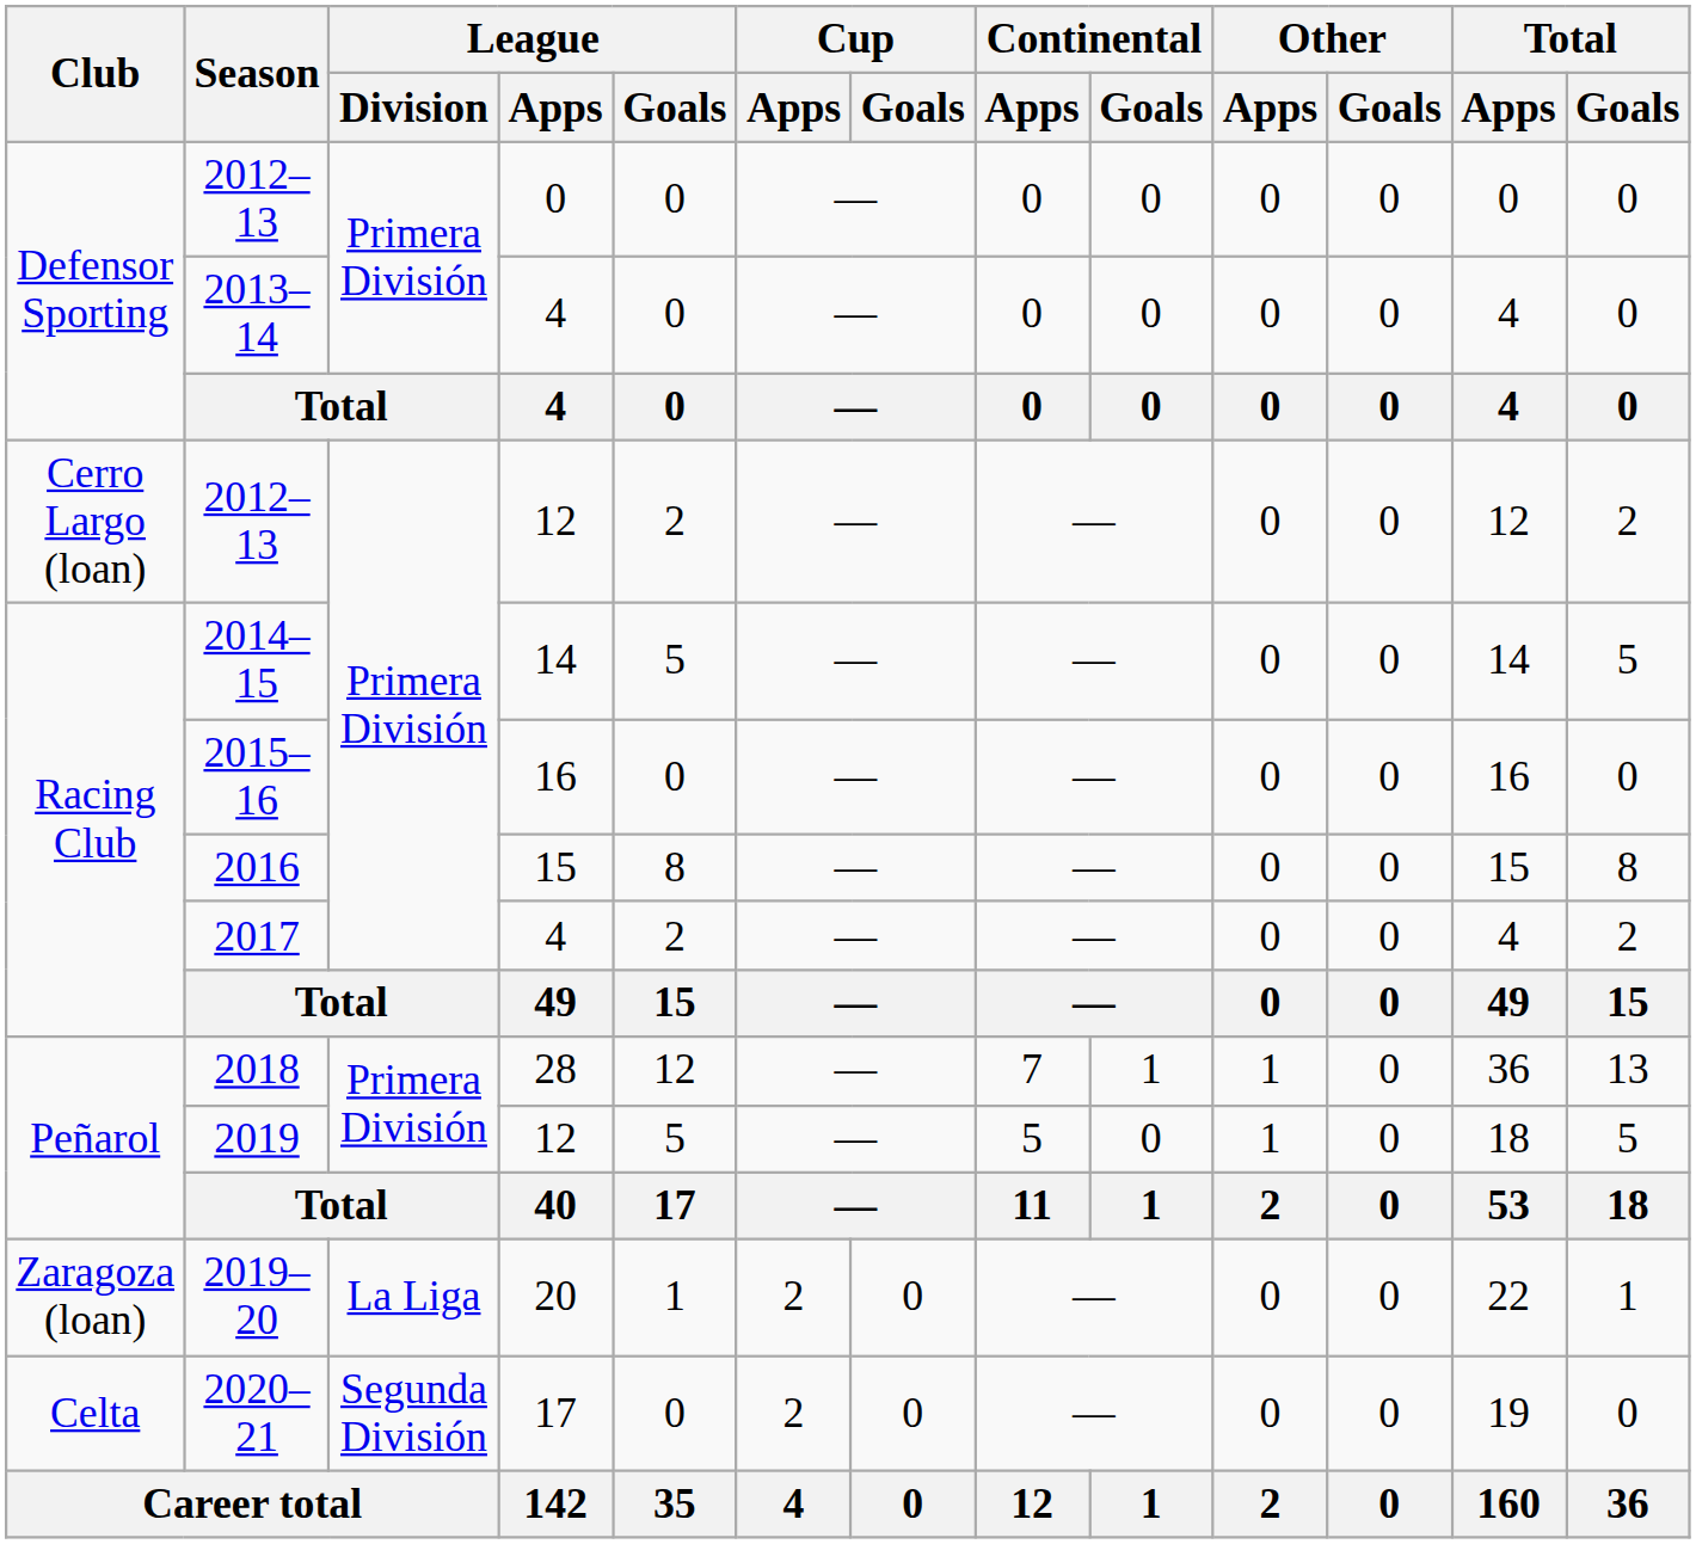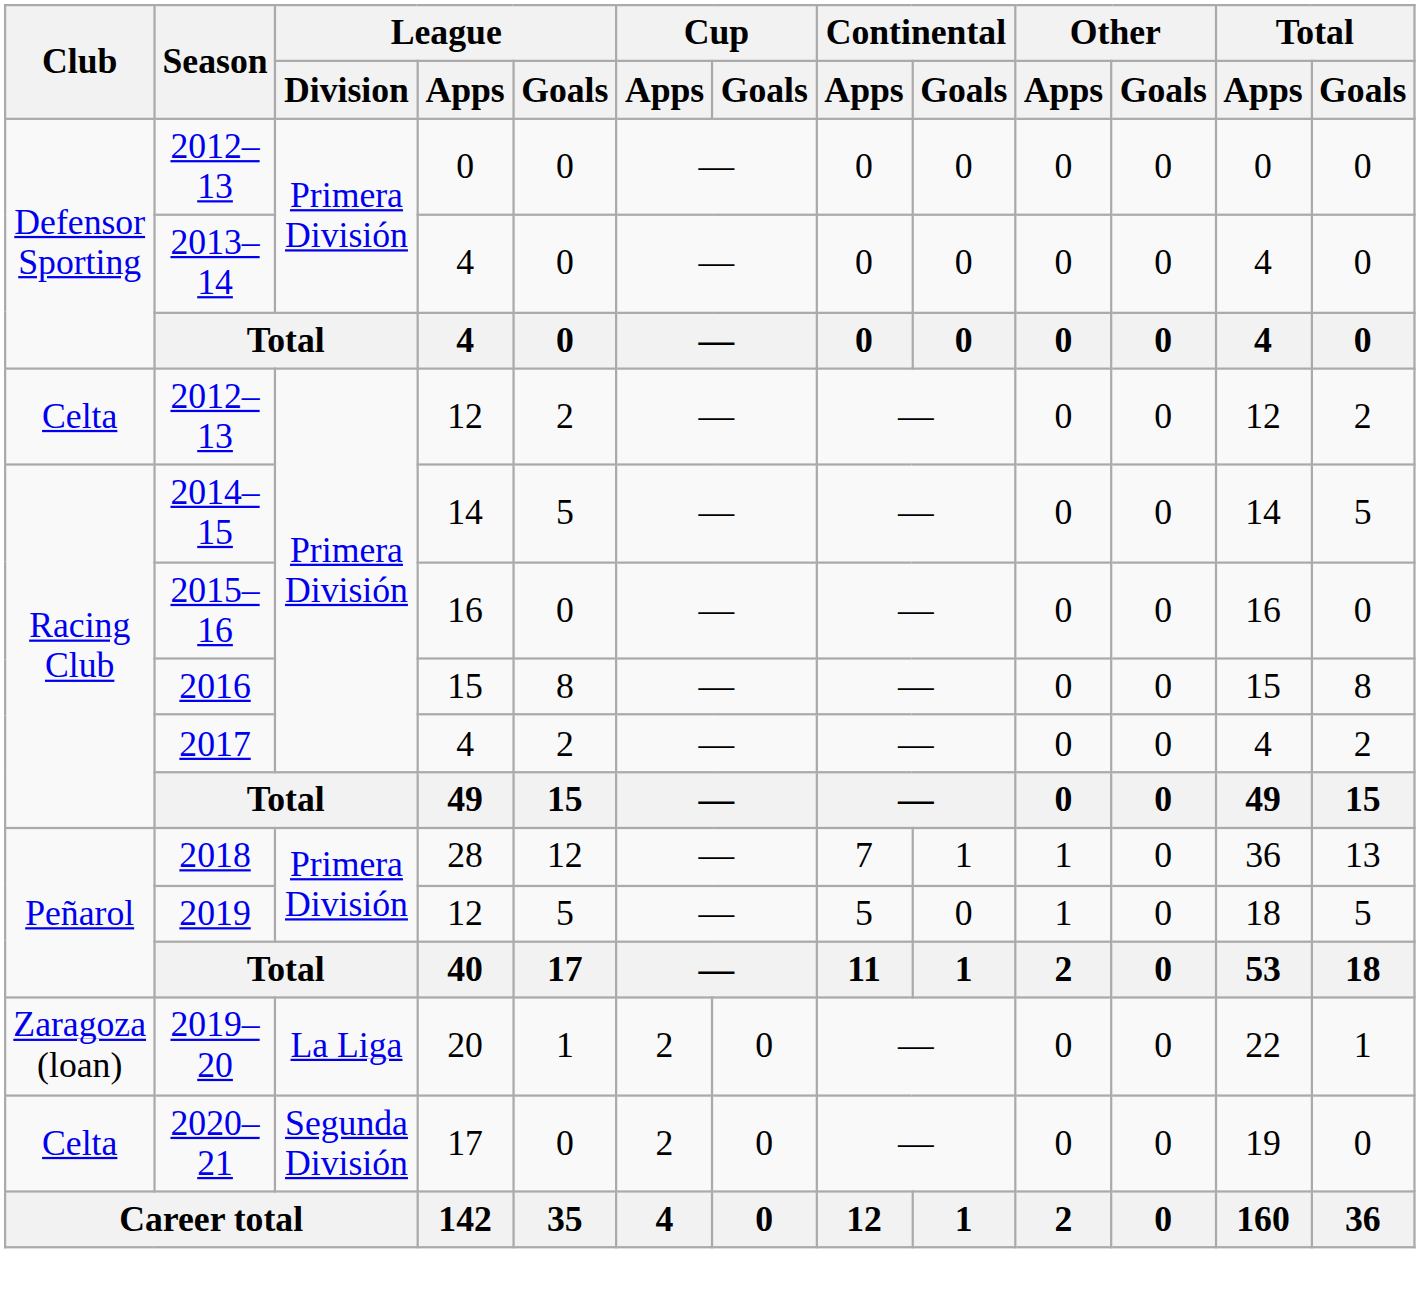 <table class="wikitable" style="text-align:center">
 <tr>
 <th rowspan="2">Club</th>
 <th rowspan="2">Season</th>
 <th colspan="3">League</th>
 <th colspan="2">Cup</th>
 <th colspan="2">Continental</th>
 <th colspan="2">Other</th>
 <th colspan="2">Total</th>
 </tr>
 <tr>
 <th>Division</th>
 <th>Apps</th>
 <th>Goals</th>
 <th>Apps</th>
 <th>Goals</th>
 <th>Apps</th>
 <th>Goals</th>
 <th>Apps</th>
 <th>Goals</th>
 <th>Apps</th>
 <th>Goals</th>
 </tr>
 <tr>
 <td rowspan="3"><a href='#'>Defensor Sporting</a></td>
 <td><a href='#'>2012–13</a></td>
 <td rowspan="2"><a href='#'>Primera División</a></td>
 <td>0</td>
 <td>0</td>
 <td colspan="2">—</td>
 <td>0</td>
 <td>0</td>
 <td>0</td>
 <td>0</td>
 <td>0</td>
 <td>0</td>
 </tr>
 <tr>
 <td><a href='#'>2013–14</a></td>
 <td>4</td>
 <td>0</td>
 <td colspan="2">—</td>
 <td>0</td>
 <td>0</td>
 <td>0</td>
 <td>0</td>
 <td>4</td>
 <td>0</td>
 </tr>
 <tr>
 <th colspan="2">Total</th>
 <th>4</th>
 <th>0</th>
 <th colspan="2">—</th>
 <th>0</th>
 <th>0</th>
 <th>0</th>
 <th>0</th>
 <th>4</th>
 <th>0</th>
 </tr>
 <tr>
-<td rowspan="1"><a href='#'>Cerro Largo</a> (loan)</td>
+<td rowspan="1"><a href='#'>Celta</a></td>
 <td><a href='#'>2012–13</a></td>
 <td rowspan="5"><a href='#'>Primera División</a></td>
 <td>12</td>
 <td>2</td>
 <td colspan="2">—</td>
 <td colspan="2">—</td>
 <td>0</td>
 <td>0</td>
 <td>12</td>
 <td>2</td>
 </tr>
 <tr>
 <td rowspan="5"><a href='#'>Racing Club</a></td>
 <td><a href='#'>2014–15</a></td>
 <td>14</td>
 <td>5</td>
 <td colspan="2">—</td>
 <td colspan="2">—</td>
 <td>0</td>
 <td>0</td>
 <td>14</td>
 <td>5</td>
 </tr>
 <tr>
 <td><a href='#'>2015–16</a></td>
 <td>16</td>
 <td>0</td>
 <td colspan="2">—</td>
 <td colspan="2">—</td>
 <td>0</td>
 <td>0</td>
 <td>16</td>
 <td>0</td>
 </tr>
 <tr>
 <td><a href='#'>2016</a></td>
 <td>15</td>
 <td>8</td>
 <td colspan="2">—</td>
 <td colspan="2">—</td>
 <td>0</td>
 <td>0</td>
 <td>15</td>
 <td>8</td>
 </tr>
 <tr>
 <td><a href='#'>2017</a></td>
 <td>4</td>
 <td>2</td>
 <td colspan="2">—</td>
 <td colspan="2">—</td>
 <td>0</td>
 <td>0</td>
 <td>4</td>
 <td>2</td>
 </tr>
 <tr>
 <th colspan="2">Total</th>
 <th>49</th>
 <th>15</th>
 <th colspan="2">—</th>
 <th colspan="2">—</th>
 <th>0</th>
 <th>0</th>
 <th>49</th>
 <th>15</th>
 </tr>
 <tr>
 <td rowspan="3"><a href='#'>Peñarol</a></td>
 <td><a href='#'>2018</a></td>
 <td rowspan="2"><a href='#'>Primera División</a></td>
 <td>28</td>
 <td>12</td>
 <td colspan="2">—</td>
 <td>7</td>
 <td>1</td>
 <td>1</td>
 <td>0</td>
 <td>36</td>
 <td>13</td>
 </tr>
 <tr>
 <td><a href='#'>2019</a></td>
 <td>12</td>
 <td>5</td>
 <td colspan="2">—</td>
 <td>5</td>
 <td>0</td>
 <td>1</td>
 <td>0</td>
 <td>18</td>
 <td>5</td>
 </tr>
 <tr>
 <th colspan="2">Total</th>
 <th>40</th>
 <th>17</th>
 <th colspan="2">—</th>
 <th>11</th>
 <th>1</th>
 <th>2</th>
 <th>0</th>
 <th>53</th>
 <th>18</th>
 </tr>
 <tr>
 <td rowspan="1"><a href='#'>Zaragoza</a> (loan)</td>
 <td><a href='#'>2019–20</a></td>
 <td rowspan="1"><a href='#'>La Liga</a></td>
 <td>20</td>
 <td>1</td>
 <td>2</td>
 <td>0</td>
 <td colspan="2">—</td>
 <td>0</td>
 <td>0</td>
 <td>22</td>
 <td>1</td>
 </tr>
 <tr>
 <td rowspan="1"><a href='#'>Celta</a></td>
 <td><a href='#'>2020–21</a></td>
 <td rowspan="1"><a href='#'>Segunda División</a></td>
 <td>17</td>
 <td>0</td>
 <td>2</td>
 <td>0</td>
 <td colspan="2">—</td>
 <td>0</td>
 <td>0</td>
 <td>19</td>
 <td>0</td>
 </tr>
 <tr>
 <th colspan="3">Career total</th>
 <th>142</th>
 <th>35</th>
 <th>4</th>
 <th>0</th>
 <th>12</th>
 <th>1</th>
 <th>2</th>
 <th>0</th>
 <th>160</th>
 <th>36</th>
 </tr>
 </table>
